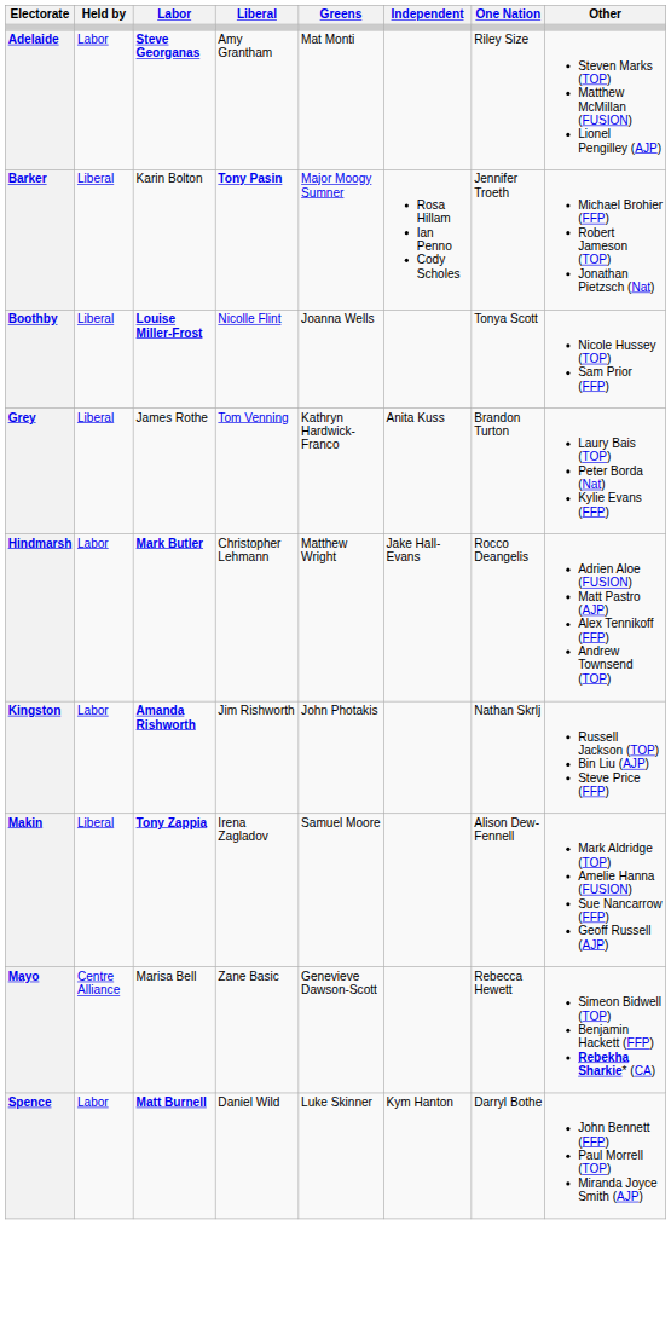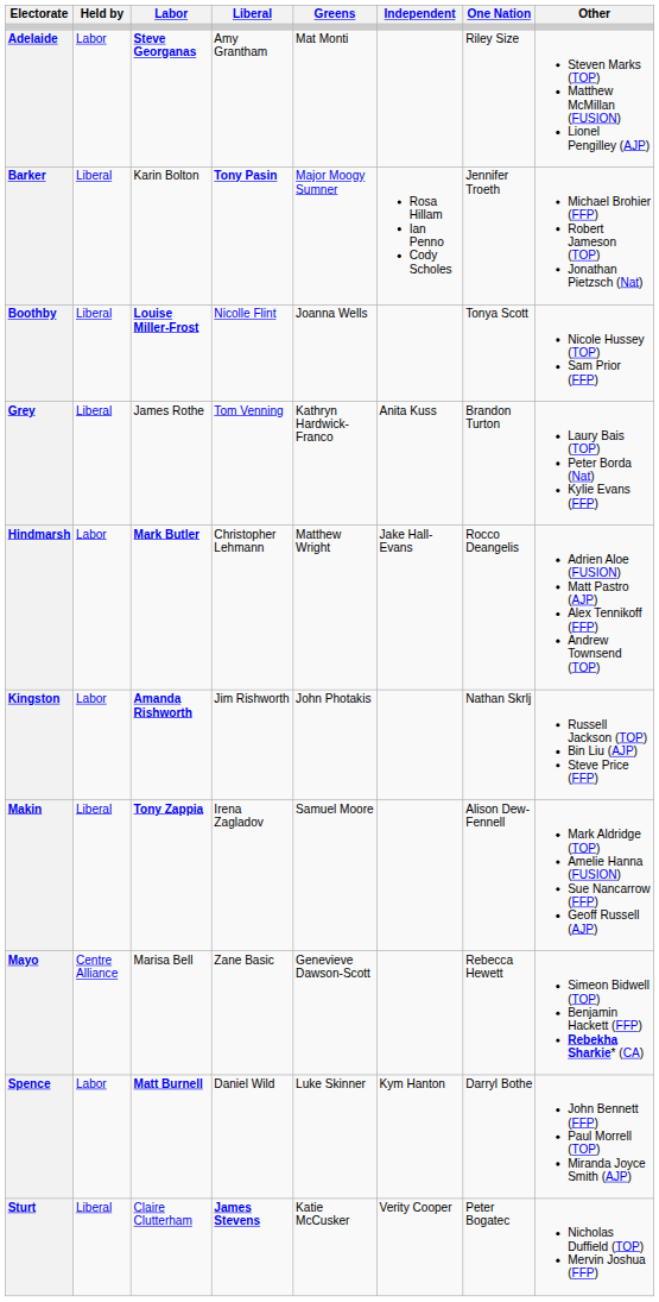 <table class="wikitable sticky-header">
 <tr>
 <th>Electorate</th>
 <th>Held by</th>
 <th><a href='#'>Labor</a></th>
 <th><a href='#'>Liberal</a></th>
 <th><a href='#'>Greens</a></th>
 <th><a href='#'>Independent</a></th>
 <th><a href='#'>One Nation</a></th>
 <th>Other</th>
 </tr>
 <tr style="background:#ccc;">
 <td></td>
 <td></td>
 <td></td>
 <td></td>
 <td></td>
 <td></td>
 <td></td>
 <td></td>
 </tr>
 <tr style=vertical-align:top>
 <th style=text-align:left><a href='#'>Adelaide</a></th>
 <td><a href='#'>Labor</a></td>
 <td><strong><a href='#'>Steve Georganas</a></strong></td>
 <td>Amy Grantham</td>
 <td>Mat Monti</td>
 <td></td>
 <td>Riley Size</td>
 <td><ul><br><li>Steven Marks (<a href='#'>TOP</a>)<li>Matthew McMillan (<a href='#'>FUSION</a>)<li>Lionel Pengilley (<a href='#'>AJP</a>)</ul></td>
 </tr>
 <tr style=vertical-align:top>
 <th style=text-align:left><a href='#'>Barker</a></th>
 <td><a href='#'>Liberal</a></td>
 <td>Karin Bolton</td>
 <td><strong><a href='#'>Tony Pasin</a></strong></td>
 <td><a href='#'>Major Moogy Sumner</a></td>
 <td><ul><br><li>Rosa Hillam<li>Ian Penno<li>Cody Scholes</ul></td>
 <td>Jennifer Troeth</td>
 <td><ul><br><li>Michael Brohier (<a href='#'>FFP</a>)<li>Robert Jameson (<a href='#'>TOP</a>)<li>Jonathan Pietzsch (<a href='#'>Nat</a>)</ul></td>
 </tr>
 <tr style=vertical-align:top>
 <th style=text-align:left><a href='#'>Boothby</a></th>
 <td><a href='#'>Liberal</a></td>
 <td><strong><a href='#'>Louise Miller-Frost</a></strong></td>
 <td><a href='#'>Nicolle Flint</a></td>
 <td>Joanna Wells</td>
 <td></td>
 <td>Tonya Scott</td>
 <td><ul><br><li>Nicole Hussey (<a href='#'>TOP</a>)<li>Sam Prior (<a href='#'>FFP</a>)</ul></td>
 </tr>
 <tr style=vertical-align:top>
 <th style=text-align:left><a href='#'>Grey</a></th>
 <td><a href='#'>Liberal</a></td>
 <td>James Rothe</td>
 <td><a href='#'>Tom Venning</a></td>
 <td>Kathryn Hardwick-Franco</td>
 <td>Anita Kuss</td>
 <td>Brandon Turton</td>
 <td><ul><br><li>Laury Bais (<a href='#'>TOP</a>)<li>Peter Borda (<a href='#'>Nat</a>)<li>Kylie Evans (<a href='#'>FFP</a>)</ul></td>
 </tr>
 <tr style=vertical-align:top>
 <th style=text-align:left><a href='#'>Hindmarsh</a></th>
 <td><a href='#'>Labor</a></td>
 <td><strong><a href='#'>Mark Butler</a></strong></td>
 <td>Christopher Lehmann</td>
 <td>Matthew Wright</td>
 <td>Jake Hall-Evans</td>
 <td>Rocco Deangelis</td>
 <td><ul><br><li>Adrien Aloe (<a href='#'>FUSION</a>)<li>Matt Pastro (<a href='#'>AJP</a>)<li>Alex Tennikoff (<a href='#'>FFP</a>)<li>Andrew Townsend (<a href='#'>TOP</a>)</ul></td>
 </tr>
 <tr style=vertical-align:top>
 <th style=text-align:left><a href='#'>Kingston</a></th>
 <td><a href='#'>Labor</a></td>
 <td><strong><a href='#'>Amanda Rishworth</a></strong></td>
 <td>Jim Rishworth</td>
 <td>John Photakis</td>
 <td></td>
 <td>Nathan Skrlj</td>
 <td><ul><br><li>Russell Jackson (<a href='#'>TOP</a>)<li>Bin Liu (<a href='#'>AJP</a>)<li>Steve Price (<a href='#'>FFP</a>)</ul></td>
 </tr>
 <tr style=vertical-align:top>
 <th style=text-align:left><a href='#'>Makin</a></th>
 <td><a href='#'>Liberal</a></td>
 <td><strong><a href='#'>Tony Zappia</a></strong></td>
 <td>Irena Zagladov</td>
 <td>Samuel Moore</td>
 <td></td>
 <td>Alison Dew-Fennell</td>
 <td><ul><br><li>Mark Aldridge (<a href='#'>TOP</a>) <li>Amelie Hanna (<a href='#'>FUSION</a>)<li>Sue Nancarrow (<a href='#'>FFP</a>)<li>Geoff Russell (<a href='#'>AJP</a>)</ul></td>
 </tr>
 <tr style=vertical-align:top>
 <th style=text-align:left><a href='#'>Mayo</a></th>
 <td><a href='#'>Centre Alliance</a></td>
 <td>Marisa Bell</td>
 <td>Zane Basic</td>
 <td>Genevieve Dawson-Scott</td>
 <td></td>
 <td>Rebecca Hewett</td>
 <td><ul><br><li>Simeon Bidwell (<a href='#'>TOP</a>)<li>Benjamin Hackett (<a href='#'>FFP</a>)<li><strong><a href='#'>Rebekha Sharkie</a></strong>* (<a href='#'>CA</a>)</ul></td>
 </tr>
 <tr style=vertical-align:top>
 <th style=text-align:left><a href='#'>Spence</a></th>
 <td><a href='#'>Labor</a></td>
 <td><strong><a href='#'>Matt Burnell</a></strong></td>
 <td>Daniel Wild</td>
 <td>Luke Skinner</td>
 <td>Kym Hanton</td>
 <td>Darryl Bothe</td>
 <td><ul><br><li>John Bennett (<a href='#'>FFP</a>)<li>Paul Morrell (<a href='#'>TOP</a>)<li>Miranda Joyce Smith (<a href='#'>AJP</a>)</ul></td>
 </tr>
+<tr style=vertical-align:top>
+<th style=text-align:left><a href='#'>Sturt</a></th>
+<td><a href='#'>Liberal</a></td>
+<td><a href='#'>Claire Clutterham</a></td>
+<td><strong><a href='#'>James Stevens</a></strong></td>
+<td>Katie McCusker</td>
+<td>Verity Cooper</td>
+<td>Peter Bogatec</td>
+<td><ul><br><li>Nicholas Duffield (<a href='#'>TOP</a>)<li>Mervin Joshua (<a href='#'>FFP</a>)</ul></td>
+</tr>
 </table>
